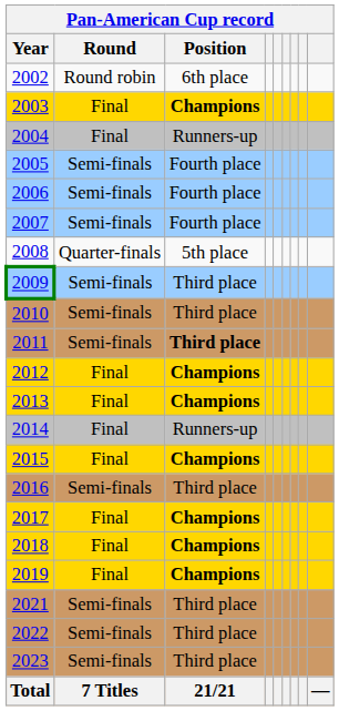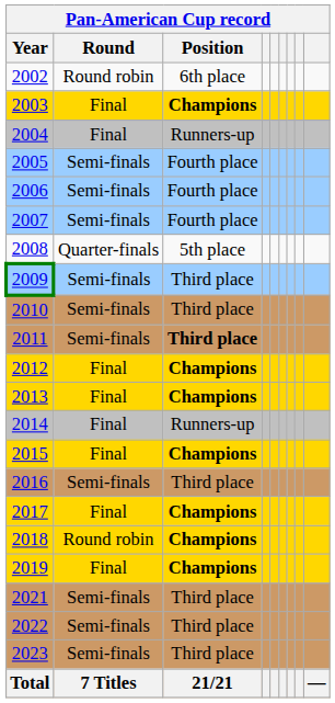 <table class="wikitable" style="text-align: center;">
 <tr>
 <th colspan=9><a href='#'>Pan-American Cup record</a></th>
 </tr>
 <tr>
 <th>Year</th>
 <th>Round</th>
 <th>Position</th>
 <th></th>
 <th></th>
 <th></th>
 <th></th>
 <th></th>
 <th></th>
 </tr>
 <tr>
 <td> <a href='#'>2002</a></td>
 <td>Round robin</td>
 <td>6th place</td>
 <td></td>
 <td></td>
 <td></td>
 <td></td>
 <td></td>
 <td></td>
 </tr>
 <tr bgcolor=gold>
 <td> <a href='#'>2003</a></td>
 <td>Final</td>
 <td><strong>Champions</strong></td>
 <td></td>
 <td></td>
 <td></td>
 <td></td>
 <td></td>
 <td></td>
 </tr>
 <tr bgcolor=silver>
 <td> <a href='#'>2004</a></td>
 <td>Final</td>
 <td>Runners-up</td>
 <td></td>
 <td></td>
 <td></td>
 <td></td>
 <td></td>
 <td></td>
 </tr>
 <tr bgcolor=9acdff>
 <td> <a href='#'>2005</a></td>
 <td>Semi-finals</td>
 <td>Fourth place</td>
 <td></td>
 <td></td>
 <td></td>
 <td></td>
 <td></td>
 <td></td>
 </tr>
 <tr bgcolor=9acdff>
 <td> <a href='#'>2006</a></td>
 <td>Semi-finals</td>
 <td>Fourth place</td>
 <td></td>
 <td></td>
 <td></td>
 <td></td>
 <td></td>
 <td></td>
 </tr>
 <tr bgcolor=9acdff>
 <td> <a href='#'>2007</a></td>
 <td>Semi-finals</td>
 <td>Fourth place</td>
 <td></td>
 <td></td>
 <td></td>
 <td></td>
 <td></td>
 <td></td>
 </tr>
 <tr>
 <td> <a href='#'>2008</a></td>
 <td>Quarter-finals</td>
 <td>5th place</td>
 <td></td>
 <td></td>
 <td></td>
 <td></td>
 <td></td>
 <td></td>
 </tr>
 <tr bgcolor=9acdff>
 <td style="border: 3px solid green"> <a href='#'>2009</a></td>
 <td>Semi-finals</td>
 <td>Third place</td>
 <td></td>
 <td></td>
 <td></td>
 <td></td>
 <td></td>
 <td></td>
 </tr>
 <tr bgcolor=cc9966>
 <td> <a href='#'>2010</a></td>
 <td>Semi-finals</td>
 <td>Third place</td>
 <td></td>
 <td></td>
 <td></td>
 <td></td>
 <td></td>
 <td></td>
 </tr>
 <tr bgcolor=cc9966>
 <td> <a href='#'>2011</a></td>
 <td>Semi-finals</td>
 <td><strong>Third place</strong></td>
 <td></td>
 <td></td>
 <td></td>
 <td></td>
 <td></td>
 <td></td>
 </tr>
 <tr bgcolor=gold>
 <td> <a href='#'>2012</a></td>
 <td>Final</td>
 <td><strong>Champions</strong></td>
 <td></td>
 <td></td>
 <td></td>
 <td></td>
 <td></td>
 <td></td>
 </tr>
 <tr bgcolor=gold>
 <td> <a href='#'>2013</a></td>
 <td>Final</td>
 <td><strong>Champions</strong></td>
 <td></td>
 <td></td>
 <td></td>
 <td></td>
 <td></td>
 <td></td>
 </tr>
 <tr bgcolor=silver>
 <td> <a href='#'>2014</a></td>
 <td>Final</td>
 <td>Runners-up</td>
 <td></td>
 <td></td>
 <td></td>
 <td></td>
 <td></td>
 <td></td>
 </tr>
 <tr bgcolor=gold>
 <td> <a href='#'>2015</a></td>
 <td>Final</td>
 <td><strong>Champions</strong></td>
 <td></td>
 <td></td>
 <td></td>
 <td></td>
 <td></td>
 <td></td>
 </tr>
 <tr bgcolor=cc9966>
 <td> <a href='#'>2016</a></td>
 <td>Semi-finals</td>
 <td>Third place</td>
 <td></td>
 <td></td>
 <td></td>
 <td></td>
 <td></td>
 <td></td>
 </tr>
 <tr bgcolor=gold>
 <td> <a href='#'>2017</a></td>
 <td>Final</td>
 <td><strong>Champions</strong></td>
 <td></td>
 <td></td>
 <td></td>
 <td></td>
 <td></td>
 <td></td>
 </tr>
 <tr bgcolor=gold>
 <td> <a href='#'>2018</a></td>
-<td>Final</td>
+<td>Round robin</td>
 <td><strong>Champions</strong></td>
 <td></td>
 <td></td>
 <td></td>
 <td></td>
 <td></td>
 <td></td>
 </tr>
 <tr bgcolor=gold>
 <td> <a href='#'>2019</a></td>
 <td>Final</td>
 <td><strong>Champions</strong></td>
 <td></td>
 <td></td>
 <td></td>
 <td></td>
 <td></td>
 <td></td>
 </tr>
 <tr bgcolor=cc9966>
 <td> <a href='#'>2021</a></td>
 <td>Semi-finals</td>
 <td>Third place</td>
 <td></td>
 <td></td>
 <td></td>
 <td></td>
 <td></td>
 <td></td>
 </tr>
 <tr bgcolor=cc9966>
 <td> <a href='#'>2022</a></td>
 <td>Semi-finals</td>
 <td>Third place</td>
 <td></td>
 <td></td>
 <td></td>
 <td></td>
 <td></td>
 <td></td>
 </tr>
 <tr bgcolor=cc9966>
 <td> <a href='#'>2023</a></td>
 <td>Semi-finals</td>
 <td>Third place</td>
 <td></td>
 <td></td>
 <td></td>
 <td></td>
 <td></td>
 <td></td>
 </tr>
 <tr bgcolor=cc9966>
 <th>Total</th>
 <th>7 Titles</th>
 <th>21/21</th>
 <th></th>
 <th></th>
 <th></th>
 <th></th>
 <th></th>
 <th>—</th>
 </tr>
 </table>
